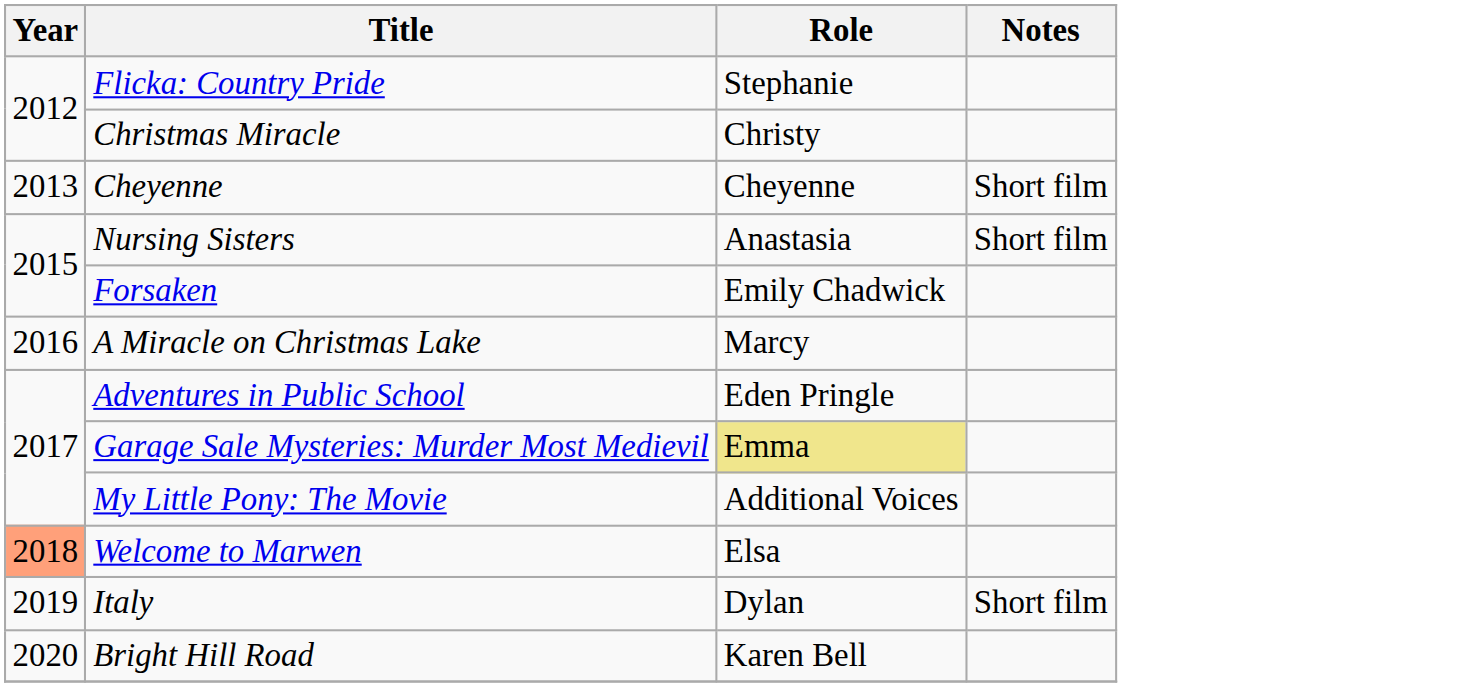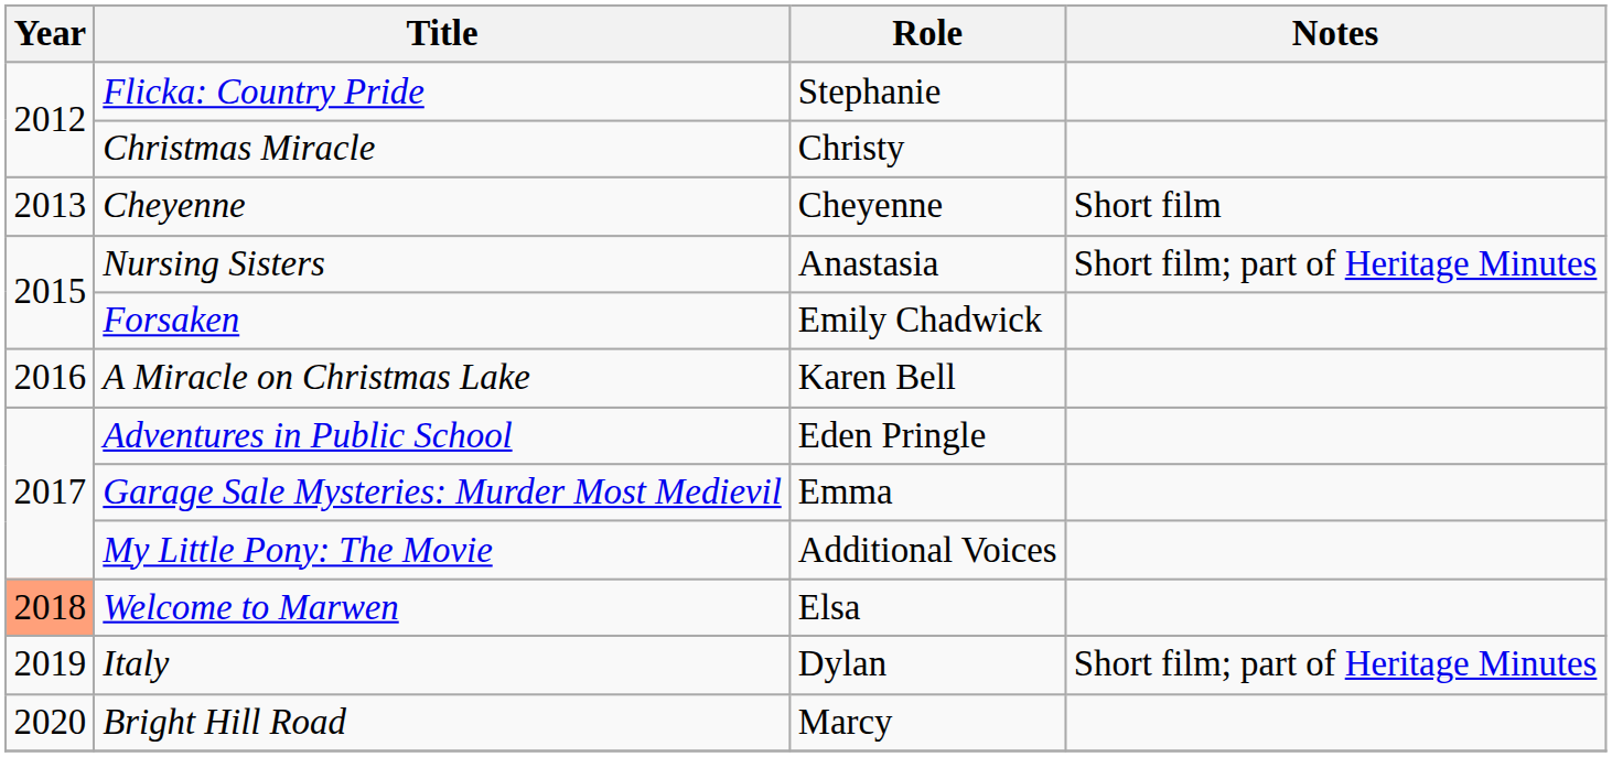 <table class="wikitable sortable">
 <tr>
 <th>Year</th>
 <th>Title</th>
 <th>Role</th>
 <th class="unsortable">Notes</th>
 </tr>
 <tr>
 <td rowspan="2">2012</td>
 <td><em><a href='#'>Flicka: Country Pride</a></em></td>
 <td>Stephanie</td>
 <td></td>
 </tr>
 <tr>
 <td><em>Christmas Miracle</em></td>
 <td>Christy</td>
 <td></td>
 </tr>
 <tr>
 <td>2013</td>
 <td><em>Cheyenne</em></td>
 <td>Cheyenne</td>
 <td>Short film</td>
 </tr>
 <tr>
 <td rowspan="2">2015</td>
 <td><em>Nursing Sisters</em></td>
 <td>Anastasia</td>
-<td>Short film</td>
+<td>Short film; part of <a href='#'>Heritage Minutes</a></td>
 </tr>
 <tr>
 <td><em><a href='#'>Forsaken</a></em></td>
 <td>Emily Chadwick</td>
 <td></td>
 </tr>
 <tr>
 <td>2016</td>
 <td data-sort-value="Miracle on Christmas Lake, A"><em>A Miracle on Christmas Lake</em></td>
-<td>Marcy</td>
+<td>Karen Bell</td>
 <td></td>
 </tr>
 <tr>
 <td rowspan="3">2017</td>
 <td><em><a href='#'>Adventures in Public School</a></em></td>
 <td>Eden Pringle</td>
 <td></td>
 </tr>
 <tr>
 <td><em><a href='#'>Garage Sale Mysteries: Murder Most Medievil</a></em></td>
-<td style="background: khaki;">Emma</td>
+<td>Emma</td>
 <td></td>
 </tr>
 <tr>
 <td><em><a href='#'>My Little Pony: The Movie</a></em></td>
 <td>Additional Voices</td>
 <td></td>
 </tr>
 <tr>
 <td style="background: lightsalmon;">2018</td>
 <td><em><a href='#'>Welcome to Marwen</a></em></td>
 <td>Elsa</td>
 <td></td>
 </tr>
 <tr>
 <td>2019</td>
 <td><em>Italy</em></td>
 <td>Dylan</td>
-<td>Short film</td>
+<td>Short film; part of <a href='#'>Heritage Minutes</a></td>
 </tr>
 <tr>
 <td>2020</td>
 <td><em>Bright Hill Road</em></td>
-<td>Karen Bell</td>
+<td>Marcy</td>
 <td></td>
 </tr>
 <tr>
 </tr>
 </table>
